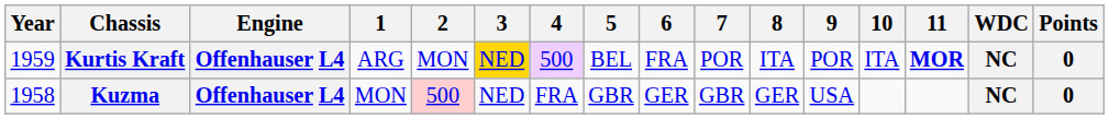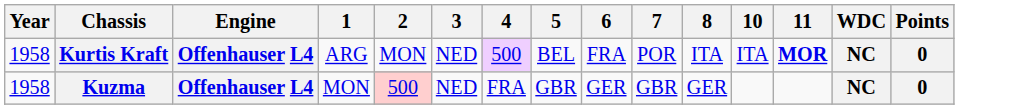 <table class="wikitable" style="text-align:center; font-size:90%">
 <tr>
 <th>Year</th>
 <th>Chassis</th>
 <th>Engine</th>
 <th>1</th>
 <th>2</th>
 <th>3</th>
 <th>4</th>
 <th>5</th>
 <th>6</th>
 <th>7</th>
 <th>8</th>
-<th>9</th>
 <th>10</th>
 <th>11</th>
 <th>WDC</th>
 <th>Points</th>
 </tr>
 <tr>
-<td><a href='#'>1959</a></td>
+<td><a href='#'>1958</a></td>
 <th><a href='#'>Kurtis Kraft</a></th>
 <th><a href='#'>Offenhauser</a> <a href='#'>L4</a></th>
 <td><a href='#'>ARG</a><br></td>
 <td><a href='#'>MON</a><br></td>
-<td style="background: gold;"><a href='#'>NED</a><br></td>
+<td><a href='#'>NED</a><br></td>
 <td style="background:#EFCFFF;"><a href='#'>500</a><br></td>
 <td><a href='#'>BEL</a><br></td>
 <td><a href='#'>FRA</a><br></td>
 <td><a href='#'>POR</a><br></td>
 <td><a href='#'>ITA</a><br></td>
-<td><a href='#'>POR</a><br></td>
 <td><a href='#'>ITA</a><br></td>
 <td><strong><a href='#'>MOR</a><br></strong></td>
 <th>NC</th>
 <th>0</th>
 </tr>
 <tr>
 <td><a href='#'>1958</a></td>
 <th><a href='#'>Kuzma</a></th>
 <th><a href='#'>Offenhauser</a> <a href='#'>L4</a></th>
 <td><a href='#'>MON</a><br></td>
 <td style="background:#FFCFCF;"><a href='#'>500</a><br></td>
 <td><a href='#'>NED</a><br></td>
 <td><a href='#'>FRA</a><br></td>
 <td><a href='#'>GBR</a><br></td>
 <td><a href='#'>GER</a><br></td>
 <td><a href='#'>GBR</a><br></td>
 <td><a href='#'>GER</a><br></td>
-<td><a href='#'>USA</a><br></td>
 <td></td>
 <td></td>
 <th>NC</th>
 <th>0</th>
 </tr>
 </table>
